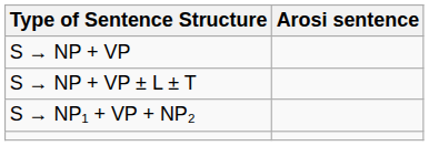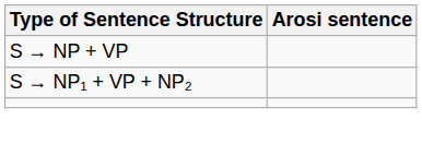 <table class="wikitable">
 <tr>
 <th>Type of Sentence Structure</th>
 <th>Arosi sentence</th>
 </tr>
 <tr>
 <td>S → NP + VP</td>
-<td></td>
-</tr>
-<tr>
-<td>S → NP + VP ± L ± T</td>
 <td></td>
 </tr>
 <tr>
 <td>S → NP₁ + VP + NP₂</td>
 <td></td>
 </tr>
 <tr>
 <td></td>
 <td></td>
 </tr>
 </table>
